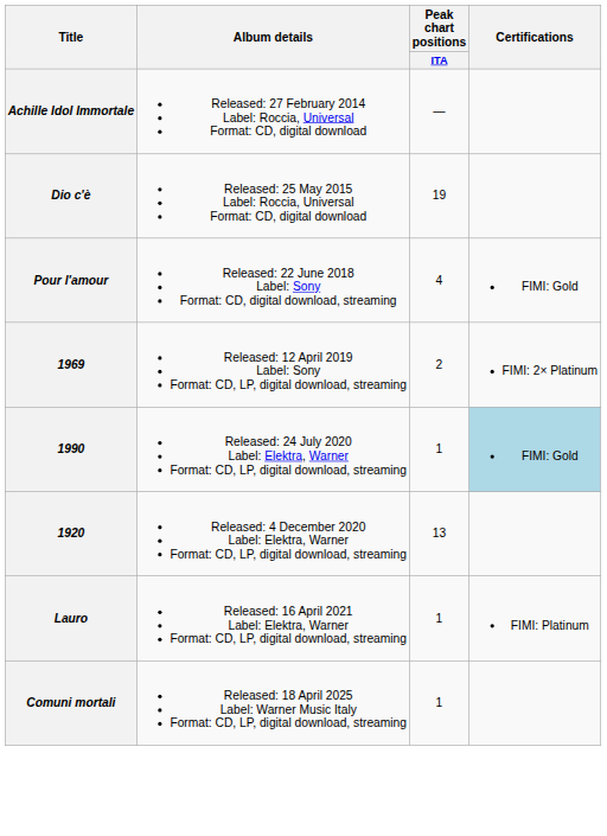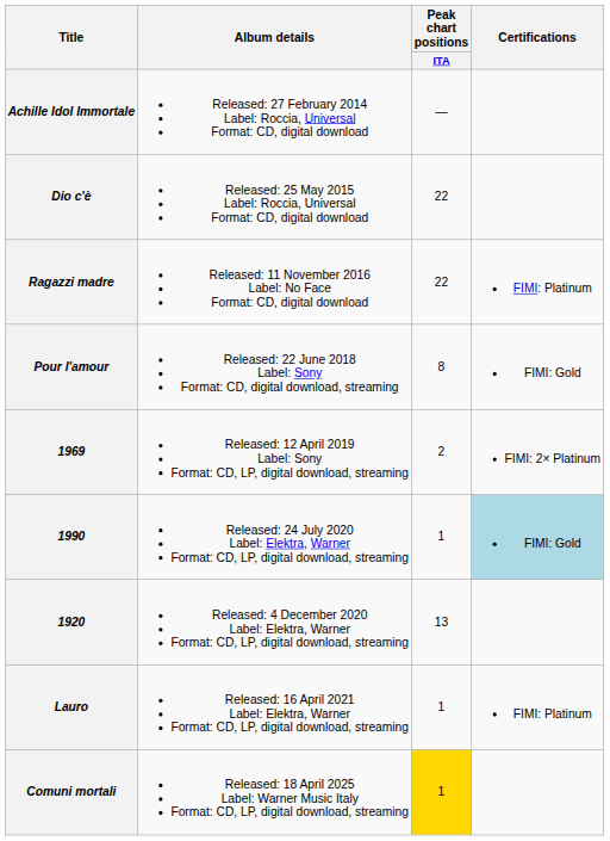 <table class="wikitable plainrowheaders" style="text-align:center;">
 <tr>
 <th scope="col" rowspan="2">Title</th>
 <th scope="col" rowspan="2">Album details</th>
 <th scope="col" colspan="1">Peak chart positions</th>
 <th scope="col" rowspan="2">Certifications</th>
 </tr>
 <tr>
 <th scope="col" style="width:3em;font-size:90%;"><a href='#'>ITA</a><br></th>
 </tr>
 <tr>
 <th scope="row"><em>Achille Idol Immortale</em></th>
 <td><br><ul><li>Released: 27 February 2014</li><li>Label: Roccia, <a href='#'>Universal</a></li><li>Format: CD, digital download</li></ul></td>
 <td>—</td>
 <td></td>
 </tr>
 <tr>
 <th scope="row"><em>Dio c'è</em></th>
 <td><br><ul><li>Released: 25 May 2015</li><li>Label: Roccia, Universal</li><li>Format: CD, digital download</li></ul></td>
-<td>19</td>
+<td>22</td>
 <td></td>
+</tr>
+<tr>
+<th scope="row"><em>Ragazzi madre</em></th>
+<td><br><ul><li>Released: 11 November 2016</li><li>Label: No Face</li><li>Format: CD, digital download</li></ul></td>
+<td>22</td>
+<td><br><ul><li><a href='#'>FIMI</a>: Platinum</li></ul></td>
 </tr>
 <tr>
 <th scope="row"><em>Pour l'amour</em></th>
 <td><br><ul><li>Released: 22 June 2018</li><li>Label: <a href='#'>Sony</a></li><li>Format: CD, digital download, streaming</li></ul></td>
-<td>4</td>
+<td>8</td>
 <td><br><ul><li>FIMI: Gold</li></ul></td>
 </tr>
 <tr>
 <th scope="row"><em>1969</em><br></th>
 <td><br><ul><li>Released: 12 April 2019</li><li>Label: Sony</li><li>Format: CD, LP, digital download, streaming</li></ul></td>
 <td>2</td>
 <td><br><ul><li>FIMI: 2× Platinum</li></ul></td>
 </tr>
 <tr>
 <th scope="row"><em>1990</em></th>
 <td><br><ul><li>Released: 24 July 2020</li><li>Label: <a href='#'>Elektra</a>, <a href='#'>Warner</a></li><li>Format: CD, LP, digital download, streaming</li></ul></td>
 <td>1</td>
 <td style="background: lightblue;"><br><ul><li>FIMI: Gold</li></ul></td>
 </tr>
 <tr>
 <th scope="row"><em>1920</em></th>
 <td><br><ul><li>Released: 4 December 2020</li><li>Label: Elektra, Warner</li><li>Format: CD, LP, digital download, streaming</li></ul></td>
 <td>13</td>
 <td></td>
 </tr>
 <tr>
 <th scope="row"><em>Lauro</em><br></th>
 <td><br><ul><li>Released: 16 April 2021</li><li>Label: Elektra, Warner</li><li>Format: CD, LP, digital download, streaming</li></ul></td>
 <td>1</td>
 <td><br><ul><li>FIMI: Platinum</li></ul></td>
 </tr>
 <tr>
 <th scope="row"><em>Comuni mortali</em></th>
 <td><br><ul><li>Released: 18 April 2025</li><li>Label: Warner Music Italy</li><li>Format: CD, LP, digital download, streaming</li></ul></td>
-<td>1<br></td>
+<td style="background: gold;">1<br></td>
 <td></td>
 </tr>
 </table>
